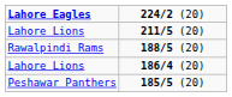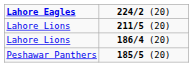 <table class="wikitable">
 <tr>
 <td><strong><a href='#'>Lahore Eagles</a></strong></td>
 <td>    <strong>224/2</strong> (20)   </td>
 </tr>
 <tr>
 <td><a href='#'>Lahore Lions</a></td>
 <td>    <strong>211/5</strong> (20)   </td>
 </tr>
 <tr>
-<td><a href='#'>Rawalpindi Rams</a></td>
-<td>    <strong>188/5</strong> (20)   </td>
-</tr>
-<tr>
 <td><a href='#'>Lahore Lions</a></td>
 <td>    <strong>186/4</strong> (20)   </td>
 </tr>
 <tr>
 <td><a href='#'>Peshawar Panthers</a></td>
 <td>    <strong>185/5</strong> (20)   </td>
 </tr>
 </table>
